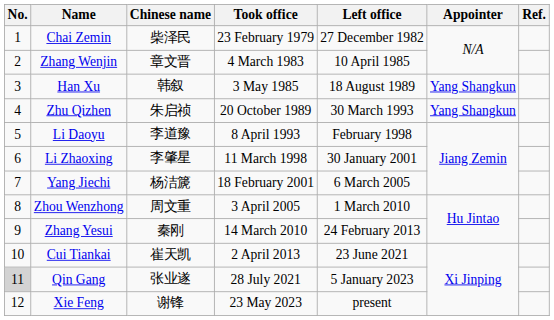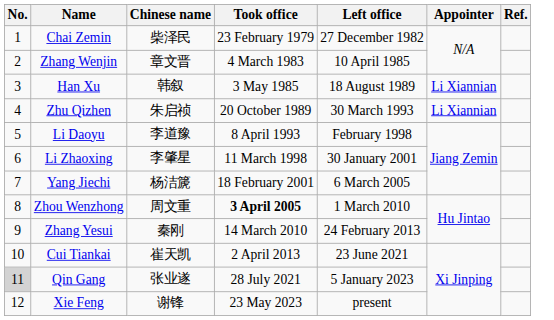 <table class="wikitable" style="text-align:center">
 <tr>
 <th>No.</th>
 <th>Name</th>
 <th>Chinese name</th>
 <th>Took office</th>
 <th>Left office</th>
 <th>Appointer</th>
 <th>Ref.</th>
 </tr>
 <tr>
 <td>1</td>
 <td><a href='#'>Chai Zemin</a></td>
 <td>柴泽民</td>
 <td>23 February 1979</td>
 <td>27 December 1982</td>
 <td rowspan="2"><em>N/A</em></td>
 <td></td>
 </tr>
 <tr>
 <td>2</td>
 <td><a href='#'>Zhang Wenjin</a></td>
 <td>章文晋</td>
 <td>4 March 1983</td>
 <td>10 April 1985</td>
 <td></td>
 </tr>
 <tr>
 <td>3</td>
 <td><a href='#'>Han Xu</a></td>
 <td>韩叙</td>
 <td>3 May 1985</td>
 <td>18 August 1989</td>
-<td><a href='#'>Yang Shangkun</a></td>
+<td><a href='#'>Li Xiannian</a></td>
 <td></td>
 </tr>
 <tr>
 <td>4</td>
 <td><a href='#'>Zhu Qizhen</a></td>
 <td>朱启祯</td>
 <td>20 October 1989</td>
 <td>30 March 1993</td>
-<td><a href='#'>Yang Shangkun</a></td>
+<td><a href='#'>Li Xiannian</a></td>
 <td></td>
 </tr>
 <tr>
 <td>5</td>
 <td><a href='#'>Li Daoyu</a></td>
 <td>李道豫</td>
 <td>8 April 1993</td>
 <td>February 1998</td>
 <td rowspan="3"><a href='#'>Jiang Zemin</a></td>
 <td></td>
 </tr>
 <tr>
 <td>6</td>
 <td><a href='#'>Li Zhaoxing</a></td>
 <td>李肇星</td>
 <td>11 March 1998</td>
 <td>30 January 2001</td>
 <td></td>
 </tr>
 <tr>
 <td>7</td>
 <td><a href='#'>Yang Jiechi</a></td>
 <td>杨洁篪</td>
 <td>18 February 2001</td>
 <td>6 March 2005</td>
 <td></td>
 </tr>
 <tr>
 <td>8</td>
 <td><a href='#'>Zhou Wenzhong</a></td>
 <td>周文重</td>
-<td>3 April 2005</td>
+<td><strong>3 April 2005</strong></td>
 <td>1 March 2010</td>
 <td rowspan="2"><a href='#'>Hu Jintao</a></td>
 <td></td>
 </tr>
 <tr>
 <td>9</td>
 <td><a href='#'>Zhang Yesui</a></td>
 <td>秦刚</td>
 <td>14 March 2010</td>
 <td>24 February 2013</td>
 <td></td>
 </tr>
 <tr>
 <td>10</td>
 <td><a href='#'>Cui Tiankai</a></td>
 <td>崔天凯</td>
 <td>2 April 2013</td>
 <td>23 June 2021</td>
 <td rowspan="3"><a href='#'>Xi Jinping</a></td>
 <td></td>
 </tr>
 <tr>
 <td style="background: lightgrey;">11</td>
 <td><a href='#'>Qin Gang</a></td>
 <td>张业遂</td>
 <td>28 July 2021</td>
 <td>5 January 2023</td>
 <td></td>
 </tr>
 <tr>
 <td>12</td>
 <td><a href='#'>Xie Feng</a></td>
 <td>谢锋</td>
 <td>23 May 2023</td>
 <td>present</td>
 <td></td>
 </tr>
 </table>
